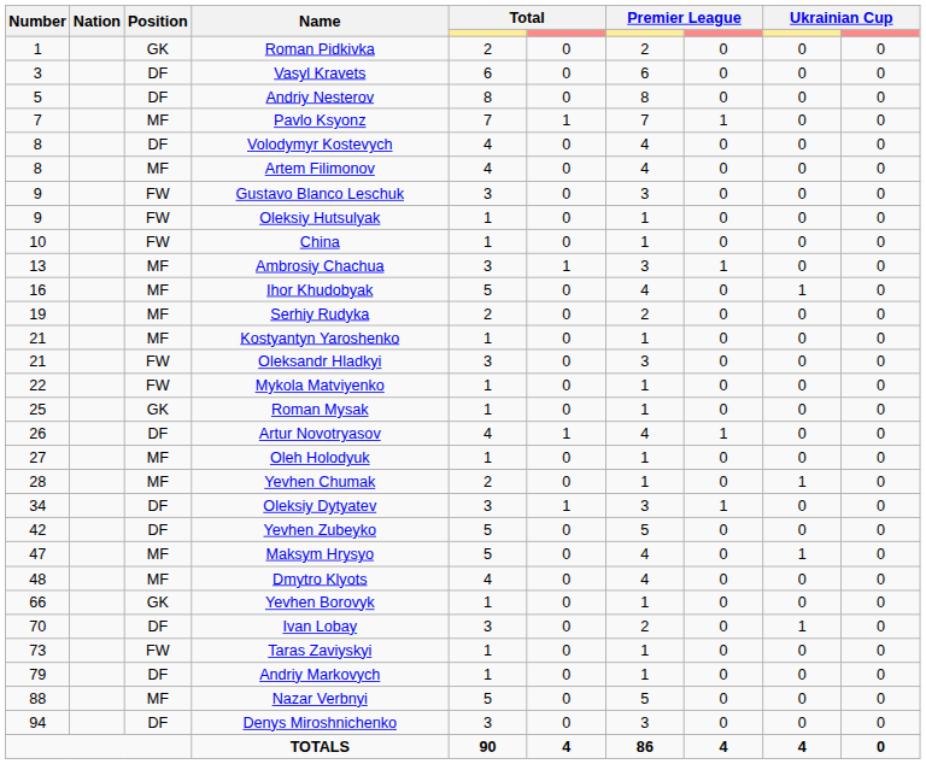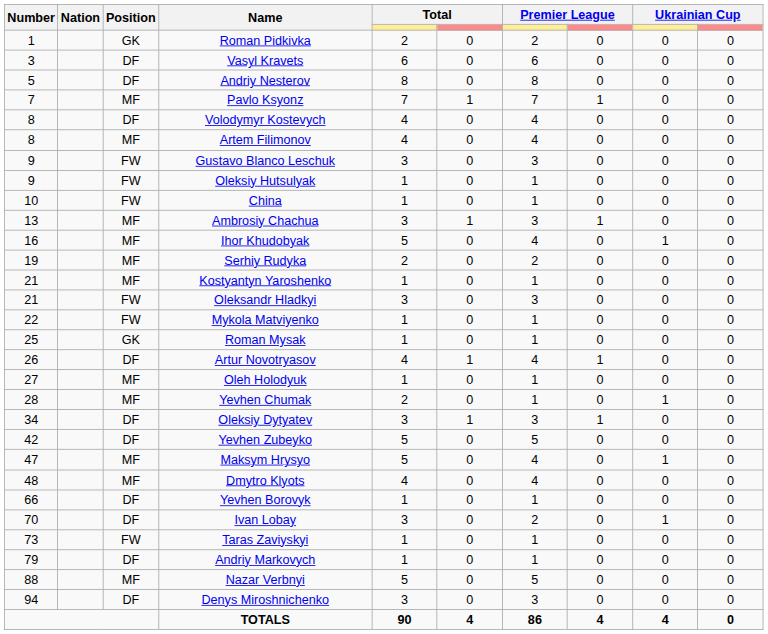 <table class="wikitable" style="font-size: 95%; text-align: center;">
 <tr>
 <th width=40 rowspan="2">Number</th>
 <th width=40 rowspan="2">Nation</th>
 <th width=40 rowspan="2">Position</th>
 <th width=250 rowspan="2">Name</th>
 <th width=150 colspan="2">Total</th>
 <th width=150 colspan="2"><a href='#'>Premier League</a></th>
 <th width=150 colspan="2"><a href='#'>Ukrainian Cup</a></th>
 </tr>
 <tr>
 <th width=60 style="background: #FFEE99"></th>
 <th width=60 style="background: #FF8888"></th>
 <th width=60 style="background: #FFEE99"></th>
 <th width=60 style="background: #FF8888"></th>
 <th width=60 style="background: #FFEE99"></th>
 <th width=60 style="background: #FF8888"></th>
 </tr>
 <tr>
 <td>1</td>
 <td></td>
 <td>GK</td>
 <td><a href='#'>Roman Pidkivka</a></td>
 <td>2</td>
 <td>0</td>
 <td>2</td>
 <td>0</td>
 <td>0</td>
 <td>0</td>
 </tr>
 <tr>
 <td>3</td>
 <td></td>
 <td>DF</td>
 <td><a href='#'>Vasyl Kravets</a></td>
 <td>6</td>
 <td>0</td>
 <td>6</td>
 <td>0</td>
 <td>0</td>
 <td>0</td>
 </tr>
 <tr>
 <td>5</td>
 <td></td>
 <td>DF</td>
 <td><a href='#'>Andriy Nesterov</a></td>
 <td>8</td>
 <td>0</td>
 <td>8</td>
 <td>0</td>
 <td>0</td>
 <td>0</td>
 </tr>
 <tr>
 <td>7</td>
 <td></td>
 <td>MF</td>
 <td><a href='#'>Pavlo Ksyonz</a></td>
 <td>7</td>
 <td>1</td>
 <td>7</td>
 <td>1</td>
 <td>0</td>
 <td>0</td>
 </tr>
 <tr>
 <td>8</td>
 <td></td>
 <td>DF</td>
 <td><a href='#'>Volodymyr Kostevych</a></td>
 <td>4</td>
 <td>0</td>
 <td>4</td>
 <td>0</td>
 <td>0</td>
 <td>0</td>
 </tr>
 <tr>
 <td>8</td>
 <td></td>
 <td>MF</td>
 <td><a href='#'>Artem Filimonov</a></td>
 <td>4</td>
 <td>0</td>
 <td>4</td>
 <td>0</td>
 <td>0</td>
 <td>0</td>
 </tr>
 <tr>
 <td>9</td>
 <td></td>
 <td>FW</td>
 <td><a href='#'>Gustavo Blanco Leschuk</a></td>
 <td>3</td>
 <td>0</td>
 <td>3</td>
 <td>0</td>
 <td>0</td>
 <td>0</td>
 </tr>
 <tr>
 <td>9</td>
 <td></td>
 <td>FW</td>
 <td><a href='#'>Oleksiy Hutsulyak</a></td>
 <td>1</td>
 <td>0</td>
 <td>1</td>
 <td>0</td>
 <td>0</td>
 <td>0</td>
 </tr>
 <tr>
 <td>10</td>
 <td></td>
 <td>FW</td>
 <td><a href='#'>China</a></td>
 <td>1</td>
 <td>0</td>
 <td>1</td>
 <td>0</td>
 <td>0</td>
 <td>0</td>
 </tr>
 <tr>
 <td>13</td>
 <td></td>
 <td>MF</td>
 <td><a href='#'>Ambrosiy Chachua</a></td>
 <td>3</td>
 <td>1</td>
 <td>3</td>
 <td>1</td>
 <td>0</td>
 <td>0</td>
 </tr>
 <tr>
 <td>16</td>
 <td></td>
 <td>MF</td>
 <td><a href='#'>Ihor Khudobyak</a></td>
 <td>5</td>
 <td>0</td>
 <td>4</td>
 <td>0</td>
 <td>1</td>
 <td>0</td>
 </tr>
 <tr>
 <td>19</td>
 <td></td>
 <td>MF</td>
 <td><a href='#'>Serhiy Rudyka</a></td>
 <td>2</td>
 <td>0</td>
 <td>2</td>
 <td>0</td>
 <td>0</td>
 <td>0</td>
 </tr>
 <tr>
 <td>21</td>
 <td></td>
 <td>MF</td>
 <td><a href='#'>Kostyantyn Yaroshenko</a></td>
 <td>1</td>
 <td>0</td>
 <td>1</td>
 <td>0</td>
 <td>0</td>
 <td>0</td>
 </tr>
 <tr>
 <td>21</td>
 <td></td>
 <td>FW</td>
 <td><a href='#'>Oleksandr Hladkyi</a></td>
 <td>3</td>
 <td>0</td>
 <td>3</td>
 <td>0</td>
 <td>0</td>
 <td>0</td>
 </tr>
 <tr>
 <td>22</td>
 <td></td>
 <td>FW</td>
 <td><a href='#'>Mykola Matviyenko</a></td>
 <td>1</td>
 <td>0</td>
 <td>1</td>
 <td>0</td>
 <td>0</td>
 <td>0</td>
 </tr>
 <tr>
 <td>25</td>
 <td></td>
 <td>GK</td>
 <td><a href='#'>Roman Mysak</a></td>
 <td>1</td>
 <td>0</td>
 <td>1</td>
 <td>0</td>
 <td>0</td>
 <td>0</td>
 </tr>
 <tr>
 <td>26</td>
 <td></td>
 <td>DF</td>
 <td><a href='#'>Artur Novotryasov</a></td>
 <td>4</td>
 <td>1</td>
 <td>4</td>
 <td>1</td>
 <td>0</td>
 <td>0</td>
 </tr>
 <tr>
 <td>27</td>
 <td></td>
 <td>MF</td>
 <td><a href='#'>Oleh Holodyuk</a></td>
 <td>1</td>
 <td>0</td>
 <td>1</td>
 <td>0</td>
 <td>0</td>
 <td>0</td>
 </tr>
 <tr>
 <td>28</td>
 <td></td>
 <td>MF</td>
 <td><a href='#'>Yevhen Chumak</a></td>
 <td>2</td>
 <td>0</td>
 <td>1</td>
 <td>0</td>
 <td>1</td>
 <td>0</td>
 </tr>
 <tr>
 <td>34</td>
 <td></td>
 <td>DF</td>
 <td><a href='#'>Oleksiy Dytyatev</a></td>
 <td>3</td>
 <td>1</td>
 <td>3</td>
 <td>1</td>
 <td>0</td>
 <td>0</td>
 </tr>
 <tr>
 <td>42</td>
 <td></td>
 <td>DF</td>
 <td><a href='#'>Yevhen Zubeyko</a></td>
 <td>5</td>
 <td>0</td>
 <td>5</td>
 <td>0</td>
 <td>0</td>
 <td>0</td>
 </tr>
 <tr>
 <td>47</td>
 <td></td>
 <td>MF</td>
 <td><a href='#'>Maksym Hrysyo</a></td>
 <td>5</td>
 <td>0</td>
 <td>4</td>
 <td>0</td>
 <td>1</td>
 <td>0</td>
 </tr>
 <tr>
 <td>48</td>
 <td></td>
 <td>MF</td>
 <td><a href='#'>Dmytro Klyots</a></td>
 <td>4</td>
 <td>0</td>
 <td>4</td>
 <td>0</td>
 <td>0</td>
 <td>0</td>
 </tr>
 <tr>
 <td>66</td>
 <td></td>
-<td>GK</td>
+<td>DF</td>
 <td><a href='#'>Yevhen Borovyk</a></td>
 <td>1</td>
 <td>0</td>
 <td>1</td>
 <td>0</td>
 <td>0</td>
 <td>0</td>
 </tr>
 <tr>
 <td>70</td>
 <td></td>
 <td>DF</td>
 <td><a href='#'>Ivan Lobay</a></td>
 <td>3</td>
 <td>0</td>
 <td>2</td>
 <td>0</td>
 <td>1</td>
 <td>0</td>
 </tr>
 <tr>
 <td>73</td>
 <td></td>
 <td>FW</td>
 <td><a href='#'>Taras Zaviyskyi</a></td>
 <td>1</td>
 <td>0</td>
 <td>1</td>
 <td>0</td>
 <td>0</td>
 <td>0</td>
 </tr>
 <tr>
 <td>79</td>
 <td></td>
 <td>DF</td>
 <td><a href='#'>Andriy Markovych</a></td>
 <td>1</td>
 <td>0</td>
 <td>1</td>
 <td>0</td>
 <td>0</td>
 <td>0</td>
 </tr>
 <tr>
 <td>88</td>
 <td></td>
 <td>MF</td>
 <td><a href='#'>Nazar Verbnyi</a></td>
 <td>5</td>
 <td>0</td>
 <td>5</td>
 <td>0</td>
 <td>0</td>
 <td>0</td>
 </tr>
 <tr>
 <td>94</td>
 <td></td>
 <td>DF</td>
 <td><a href='#'>Denys Miroshnichenko</a></td>
 <td>3</td>
 <td>0</td>
 <td>3</td>
 <td>0</td>
 <td>0</td>
 <td>0</td>
 </tr>
 <tr>
 <td colspan="3"></td>
 <td><strong>TOTALS</strong></td>
 <td><strong>90</strong></td>
 <td><strong>4</strong></td>
 <td><strong>86</strong></td>
 <td><strong>4</strong></td>
 <td><strong>4</strong></td>
 <td><strong>0</strong></td>
 </tr>
 </table>
